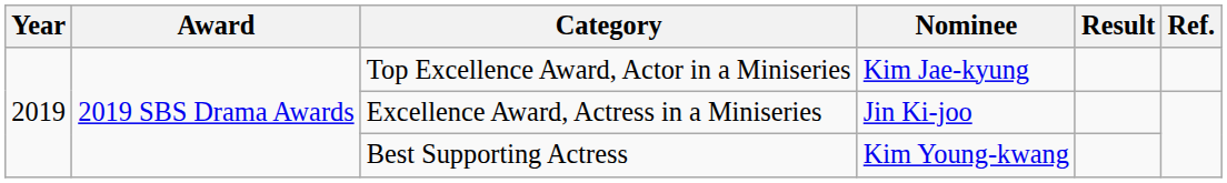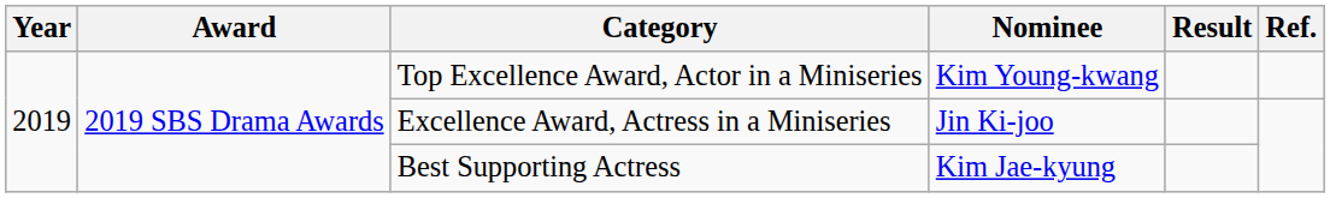 <table class="wikitable">
 <tr>
 <th>Year</th>
 <th>Award</th>
 <th>Category</th>
 <th>Nominee</th>
 <th>Result</th>
 <th>Ref.</th>
 </tr>
 <tr>
 <td rowspan=3>2019</td>
 <td rowspan=3><a href='#'>2019 SBS Drama Awards</a></td>
 <td>Top Excellence Award, Actor in a Miniseries</td>
-<td><a href='#'>Kim Jae-kyung</a></td>
+<td><a href='#'>Kim Young-kwang</a></td>
 <td></td>
 <td></td>
 </tr>
 <tr>
 <td>Excellence Award, Actress in a Miniseries</td>
 <td><a href='#'>Jin Ki-joo</a></td>
 <td></td>
 </tr>
 <tr>
 <td>Best Supporting Actress</td>
-<td><a href='#'>Kim Young-kwang</a></td>
+<td><a href='#'>Kim Jae-kyung</a></td>
 <td></td>
 </tr>
 </table>
